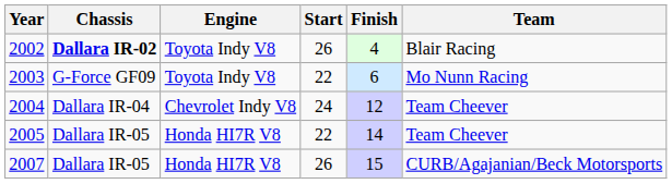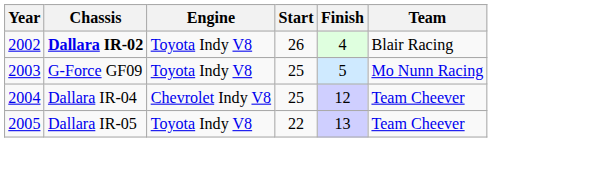 <table class="wikitable" style="font-size: 95%;">
 <tr>
 <th>Year</th>
 <th>Chassis</th>
 <th>Engine</th>
 <th>Start</th>
 <th>Finish</th>
 <th>Team</th>
 </tr>
 <tr>
 <td><a href='#'>2002</a></td>
 <td><strong><a href='#'>Dallara</a> IR-02</strong></td>
 <td><a href='#'>Toyota</a> Indy <a href='#'>V8</a></td>
 <td align=center>26</td>
 <td style="background:#DFFFDF;" align=center>4</td>
 <td>Blair Racing</td>
 </tr>
 <tr>
 <td><a href='#'>2003</a></td>
 <td><a href='#'>G-Force</a> GF09</td>
 <td><a href='#'>Toyota</a> Indy <a href='#'>V8</a></td>
-<td align=center>22</td>
-<td style="background:#CFEAFF;" align=center>6</td>
+<td align=center>25</td>
+<td style="background:#CFEAFF;" align=center>5</td>
 <td><a href='#'>Mo Nunn Racing</a></td>
 </tr>
 <tr>
 <td><a href='#'>2004</a></td>
 <td><a href='#'>Dallara</a> IR-04</td>
 <td><a href='#'>Chevrolet</a> Indy <a href='#'>V8</a></td>
-<td align=center>24</td>
+<td align=center>25</td>
 <td style="background:#CFCFFF;" align=center>12</td>
 <td><a href='#'>Team Cheever</a></td>
 </tr>
 <tr>
 <td><a href='#'>2005</a></td>
 <td><a href='#'>Dallara</a> IR-05</td>
-<td><a href='#'>Honda</a> <a href='#'>HI7R</a> <a href='#'>V8</a></td>
+<td><a href='#'>Toyota</a> Indy <a href='#'>V8</a></td>
 <td align=center>22</td>
-<td style="background:#CFCFFF;" align=center>14</td>
+<td style="background:#CFCFFF;" align=center>13</td>
 <td><a href='#'>Team Cheever</a></td>
 </tr>
-<tr>
-<td><a href='#'>2007</a></td>
-<td><a href='#'>Dallara</a> IR-05</td>
-<td><a href='#'>Honda</a> <a href='#'>HI7R</a> <a href='#'>V8</a></td>
-<td align=center>26</td>
-<td style="background:#CFCFFF;" align=center>15</td>
-<td><a href='#'>CURB/Agajanian/Beck Motorsports</a></td>
-</tr>
 </table>
